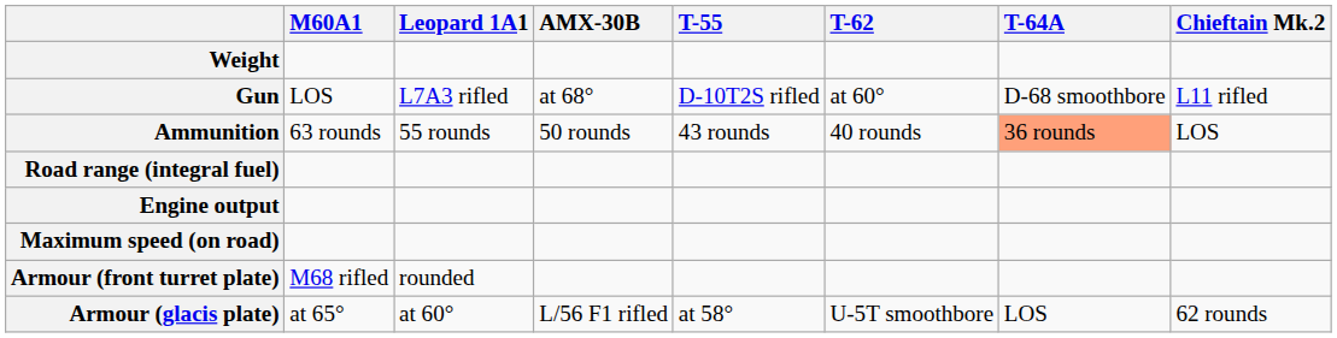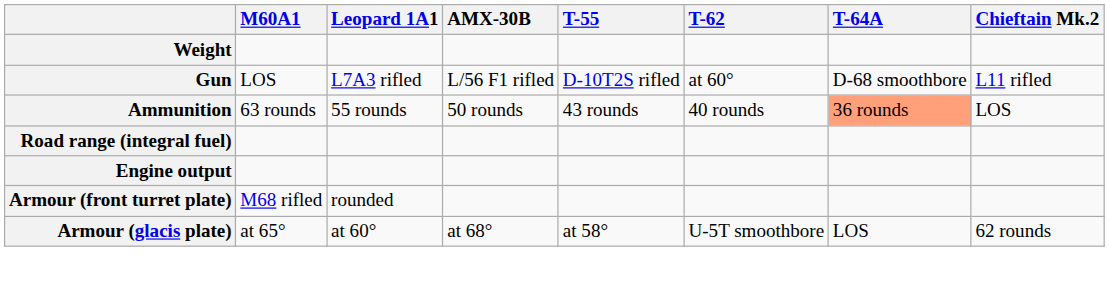 <table class="wikitable" style="border-collapse:collapse; text-align:left;" summary="Characteristics of the Patton series, AMX-30 and Leopard tanks">
 <tr style="vertical-align:bottom; border-bottom:1px solid #999;">
 <th></th>
 <th style="text-align:left;"><a href='#'>M60A1</a></th>
 <th style="text-align:left;"><a href='#'>Leopard 1A</a>1</th>
 <th style="text-align:left;">AMX-30B</th>
 <th style="text-align:left;"><a href='#'>T-55</a></th>
 <th style="text-align:left;"><a href='#'>T-62</a></th>
 <th style="text-align:left;"><a href='#'>T-64A</a></th>
 <th style="text-align:left;"><a href='#'>Chieftain</a> Mk.2</th>
 </tr>
 <tr>
 <th style="text-align:right;">Weight</th>
 <td></td>
 <td></td>
 <td></td>
 <td></td>
 <td></td>
 <td></td>
 <td></td>
 </tr>
 <tr>
 <th style="text-align:right;">Gun</th>
 <td> LOS</td>
 <td> <a href='#'>L7A3</a> rifled</td>
-<td> at 68°</td>
+<td> L/56 F1 rifled</td>
 <td> <a href='#'>D-10T2S</a> rifled</td>
 <td> at 60°</td>
 <td> D-68 smoothbore</td>
 <td> <a href='#'>L11</a> rifled</td>
 </tr>
 <tr>
 <th style="text-align:right;">Ammunition</th>
 <td>63 rounds</td>
 <td>55 rounds</td>
 <td>50 rounds</td>
 <td>43 rounds</td>
 <td>40 rounds</td>
 <td style="background: lightsalmon;">36 rounds</td>
 <td> LOS</td>
 </tr>
 <tr>
 <th style="text-align:right;">Road range (integral fuel)</th>
 <td></td>
 <td></td>
 <td></td>
 <td></td>
 <td></td>
 <td></td>
 <td></td>
 </tr>
 <tr>
 <th style="text-align:right;">Engine output</th>
 <td></td>
 <td></td>
 <td></td>
 <td></td>
 <td></td>
 <td></td>
 <td></td>
 </tr>
 <tr>
-<th style="text-align:right;">Maximum speed (on road)</th>
-<td></td>
-<td></td>
-<td></td>
-<td></td>
-<td></td>
-<td></td>
-<td></td>
-</tr>
-<tr>
 <th style="text-align:right;">Armour (front turret plate)</th>
 <td> <a href='#'>M68</a> rifled</td>
 <td> rounded</td>
 <td></td>
 <td></td>
 <td></td>
 <td></td>
 <td></td>
 </tr>
 <tr>
 <th style="text-align:right;">Armour (<a href='#'>glacis</a> plate)</th>
 <td> at 65° </td>
 <td> at 60°</td>
-<td> L/56 F1 rifled</td>
+<td> at 68°</td>
 <td> at 58°</td>
 <td> U-5T smoothbore</td>
 <td> LOS</td>
 <td>62 rounds</td>
 </tr>
 </table>
